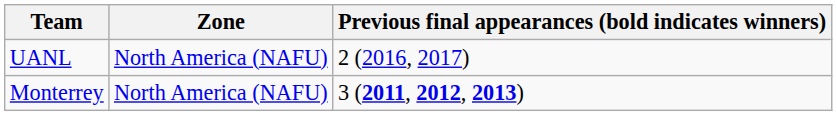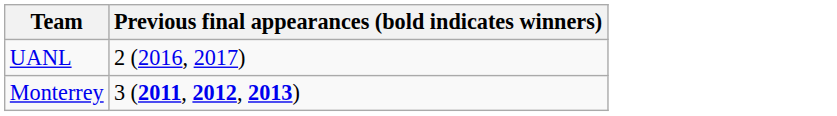 <table class="wikitable">
 <tr>
 <th>Team</th>
-<th>Zone</th>
 <th>Previous final appearances (bold indicates winners)</th>
 </tr>
 <tr>
 <td> <a href='#'>UANL</a></td>
-<td><a href='#'>North America (NAFU)</a></td>
 <td>2 (<a href='#'>2016</a>, <a href='#'>2017</a>)</td>
 </tr>
 <tr>
 <td> <a href='#'>Monterrey</a></td>
-<td><a href='#'>North America (NAFU)</a></td>
 <td>3 (<strong><a href='#'>2011</a></strong>, <strong><a href='#'>2012</a></strong>, <strong><a href='#'>2013</a></strong>)</td>
 </tr>
 </table>
